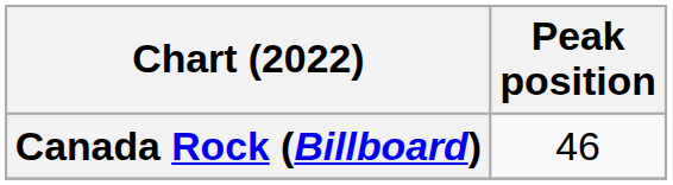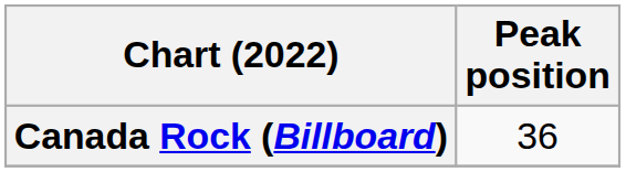 <table class="wikitable sortable plainrowheaders" style="text-align:center">
 <tr>
 <th scope="col">Chart (2022)</th>
 <th scope="col">Peak<br>position</th>
 </tr>
 <tr>
 <th scope="row">Canada <a href='#'>Rock</a> (<a href='#'><em>Billboard</em></a>)</th>
-<td>46</td>
+<td>36</td>
 </tr>
 <tr>
 </tr>
 </table>
